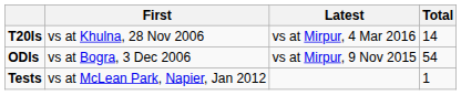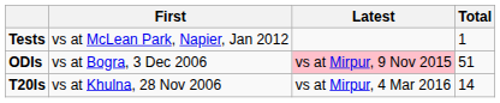 <table class="wikitable">
 <tr>
 <th></th>
 <th>First</th>
 <th>Latest</th>
 <th>Total</th>
 </tr>
 <tr>
+<td><strong>Tests</strong></td>
+<td> vs  at <a href='#'>McLean Park</a>, <a href='#'>Napier</a>, Jan 2012</td>
+<td></td>
+<td>1</td>
+</tr>
+<tr>
+<td><strong>ODIs</strong></td>
+<td> vs  at <a href='#'>Bogra</a>, 3 Dec 2006</td>
+<td style="background: pink;"> vs  at <a href='#'>Mirpur</a>, 9 Nov 2015</td>
+<td>51</td>
+</tr>
+<tr>
 <td><strong>T20Is</strong></td>
 <td> vs  at <a href='#'>Khulna</a>, 28 Nov 2006</td>
 <td> vs  at <a href='#'>Mirpur</a>, 4 Mar 2016</td>
 <td>14</td>
 </tr>
-<tr>
-<td><strong>ODIs</strong></td>
-<td> vs  at <a href='#'>Bogra</a>, 3 Dec 2006</td>
-<td> vs  at <a href='#'>Mirpur</a>, 9 Nov 2015</td>
-<td>54</td>
-</tr>
-<tr>
-<td><strong>Tests</strong></td>
-<td> vs  at <a href='#'>McLean Park</a>, <a href='#'>Napier</a>, Jan 2012</td>
-<td></td>
-<td>1</td>
-</tr>
 </table>
